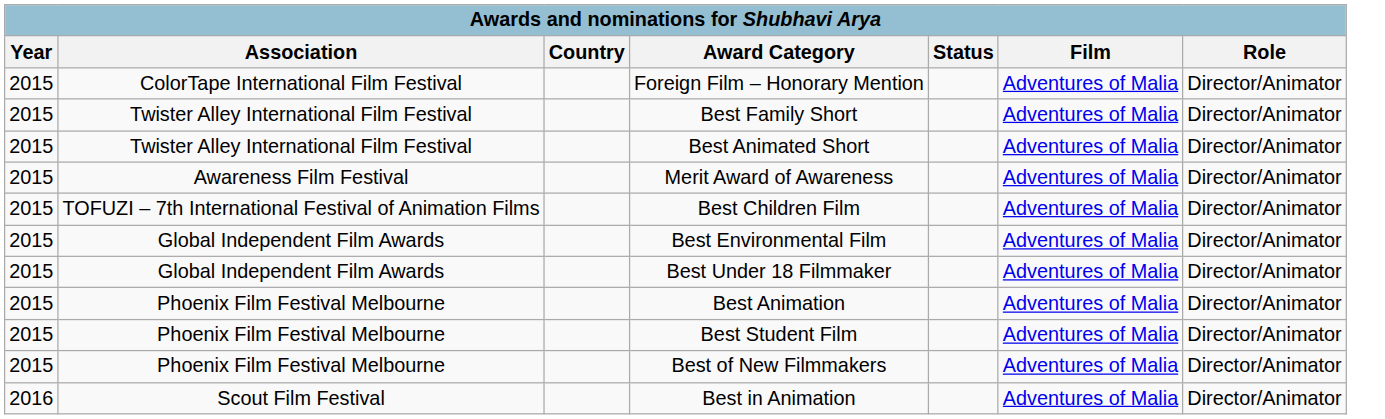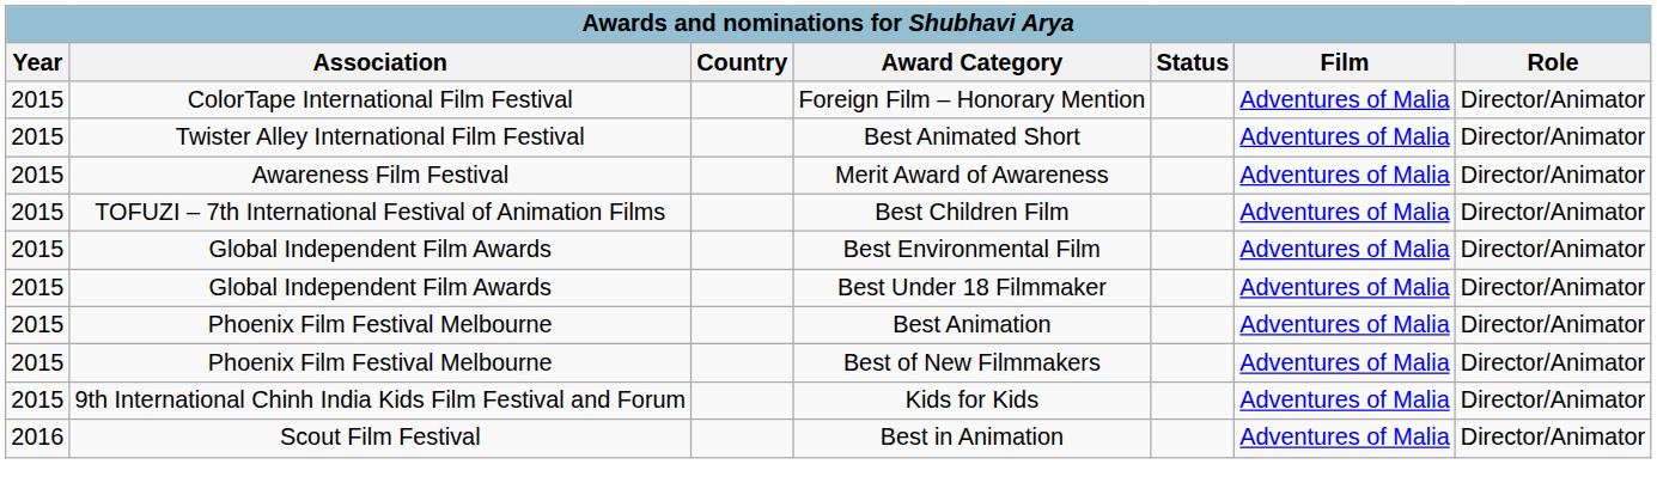 <table class="wikitable" style="text-align: center">
 <tr style="background:#94bfd3;">
 <td colspan="7" style="text-align:center;"><strong>Awards and nominations for <em>Shubhavi Arya<strong><em></td>
 </tr>
 <tr>
 <th>Year</th>
 <th>Association</th>
 <th>Country</th>
 <th>Award Category</th>
 <th>Status</th>
 <th>Film</th>
 <th>Role</th>
 </tr>
 <tr>
 <td>2015</td>
 <td>ColorTape International Film Festival</td>
 <td></td>
 <td>Foreign Film – </em>Honorary Mention<em></td>
-<td></td>
-<td><a href='#'>Adventures of Malia</a></td>
-<td>Director/Animator</td>
-</tr>
-<tr>
-<td>2015</td>
-<td>Twister Alley International Film Festival</td>
-<td></td>
-<td>Best Family Short</td>
 <td></td>
 <td><a href='#'>Adventures of Malia</a></td>
 <td>Director/Animator</td>
 </tr>
 <tr>
 <td>2015</td>
 <td>Twister Alley International Film Festival</td>
 <td></td>
 <td>Best Animated Short</td>
 <td></td>
 <td><a href='#'>Adventures of Malia</a></td>
 <td>Director/Animator</td>
 </tr>
 <tr>
 <td>2015</td>
 <td>Awareness Film Festival</td>
 <td></td>
 <td>Merit Award of Awareness</td>
 <td></td>
 <td><a href='#'>Adventures of Malia</a></td>
 <td>Director/Animator</td>
 </tr>
 <tr>
 <td>2015</td>
 <td>TOFUZI – 7th International Festival of Animation Films</td>
 <td></td>
 <td>Best Children Film</td>
 <td></td>
 <td><a href='#'>Adventures of Malia</a></td>
 <td>Director/Animator</td>
 </tr>
 <tr>
 <td>2015</td>
 <td>Global Independent Film Awards</td>
 <td></td>
 <td>Best Environmental Film</td>
 <td></td>
 <td><a href='#'>Adventures of Malia</a></td>
 <td>Director/Animator</td>
 </tr>
 <tr>
 <td>2015</td>
 <td>Global Independent Film Awards</td>
 <td></td>
 <td>Best Under 18 Filmmaker</td>
 <td></td>
 <td><a href='#'>Adventures of Malia</a></td>
 <td>Director/Animator</td>
 </tr>
 <tr>
 <td>2015</td>
 <td>Phoenix Film Festival Melbourne</td>
 <td></td>
 <td>Best Animation</td>
 <td></td>
 <td><a href='#'>Adventures of Malia</a></td>
 <td>Director/Animator</td>
 </tr>
 <tr>
 <td>2015</td>
 <td>Phoenix Film Festival Melbourne</td>
 <td></td>
-<td>Best Student Film</td>
+<td>Best of New Filmmakers</td>
 <td></td>
 <td><a href='#'>Adventures of Malia</a></td>
 <td>Director/Animator</td>
 </tr>
 <tr>
 <td>2015</td>
-<td>Phoenix Film Festival Melbourne</td>
+<td>9th International Chinh India Kids Film Festival and Forum</td>
 <td></td>
-<td>Best of New Filmmakers</td>
+<td>Kids for Kids</td>
 <td></td>
 <td><a href='#'>Adventures of Malia</a></td>
 <td>Director/Animator</td>
 </tr>
 <tr>
 <td>2016</td>
 <td>Scout Film Festival</td>
 <td></td>
 <td>Best in Animation</td>
 <td></td>
 <td><a href='#'>Adventures of Malia</a></td>
 <td>Director/Animator</td>
 </tr>
 </table>
